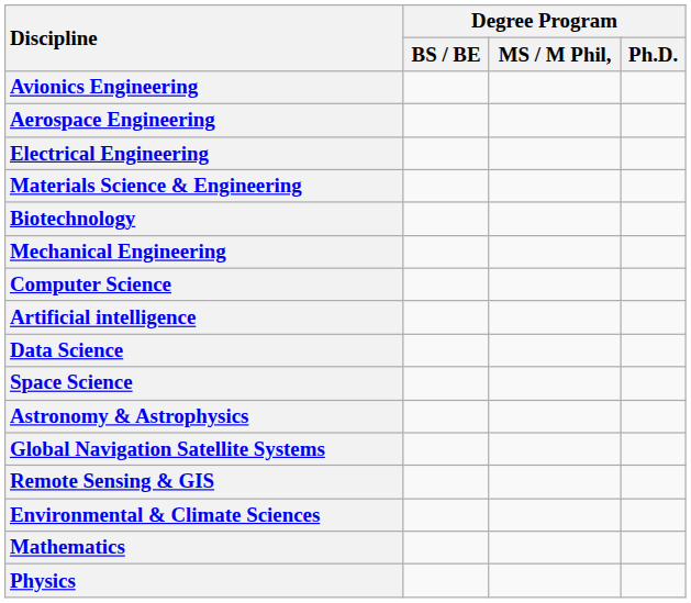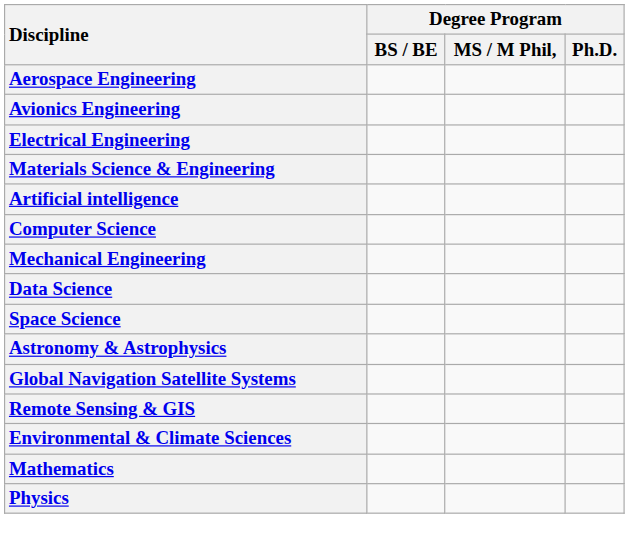 <table class="wikitable" style="text-align:center;">
 <tr>
 <th rowspan="2" style="width:300px; text-align:left;">Discipline</th>
 <th colspan="3" style="width:210px;">Degree Program</th>
 </tr>
 <tr>
 <th>BS / BE</th>
 <th>MS / M Phil,</th>
 <th>Ph.D.</th>
 </tr>
 <tr>
-<th style="text-align:left"><a href='#'>Avionics Engineering</a></th>
+<th style="text-align:left"><a href='#'>Aerospace Engineering</a></th>
 <td></td>
 <td></td>
 <td></td>
 </tr>
 <tr>
-<th style="text-align:left"><a href='#'>Aerospace Engineering</a></th>
+<th style="text-align:left"><a href='#'>Avionics Engineering</a></th>
 <td></td>
 <td></td>
 <td></td>
 </tr>
 <tr>
 <th style="text-align:left"><a href='#'>Electrical Engineering</a></th>
 <td></td>
 <td></td>
 <td></td>
 </tr>
 <tr>
 <th style="text-align:left"><a href='#'>Materials Science & Engineering</a></th>
 <td></td>
 <td></td>
 <td></td>
 </tr>
 <tr>
-<th style="text-align:left"><a href='#'>Biotechnology</a></th>
-<td></td>
-<td></td>
-<td></td>
-</tr>
-<tr>
-<th style="text-align:left"><a href='#'>Mechanical Engineering</a></th>
+<th style="text-align:left"><a href='#'>Artificial intelligence</a></th>
 <td></td>
 <td></td>
 <td></td>
 </tr>
 <tr>
 <th style="text-align:left"><a href='#'>Computer Science</a></th>
 <td></td>
 <td></td>
 <td></td>
 </tr>
 <tr>
-<th style="text-align:left"><a href='#'>Artificial intelligence</a></th>
+<th style="text-align:left"><a href='#'>Mechanical Engineering</a></th>
 <td></td>
 <td></td>
 <td></td>
 </tr>
 <tr>
 <th style="text-align:left"><a href='#'>Data Science</a></th>
 <td></td>
 <td></td>
 <td></td>
 </tr>
 <tr>
 <th style="text-align:left"><a href='#'>Space Science</a></th>
 <td></td>
 <td></td>
 <td></td>
 </tr>
 <tr>
 <th style="text-align:left"><a href='#'>Astronomy & Astrophysics</a></th>
 <td></td>
 <td></td>
 <td></td>
 </tr>
 <tr>
 <th style="text-align:left"><a href='#'>Global Navigation Satellite Systems</a></th>
 <td></td>
 <td></td>
 <td></td>
 </tr>
 <tr>
 <th style="text-align:left"><a href='#'>Remote Sensing & GIS</a></th>
 <td></td>
 <td></td>
 <td></td>
 </tr>
 <tr>
 <th style="text-align:left"><a href='#'>Environmental & Climate Sciences</a></th>
 <td></td>
 <td></td>
 <td></td>
 </tr>
 <tr>
 <th style="text-align:left"><a href='#'>Mathematics</a></th>
 <td></td>
 <td></td>
 <td></td>
 </tr>
 <tr>
 <th style="text-align:left"><a href='#'>Physics</a></th>
 <td></td>
 <td></td>
 <td></td>
 </tr>
 </table>
